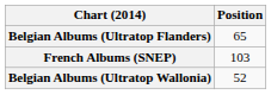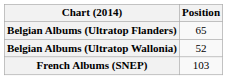 <table class="wikitable plainrowheaders sortable" style="text-align:center;">
 <tr>
 <th scope="col">Chart (2014)</th>
 <th scope="col">Position</th>
 </tr>
 <tr>
 <th scope="row">Belgian Albums (Ultratop Flanders)</th>
 <td>65</td>
 </tr>
 <tr>
+<th scope="row">Belgian Albums (Ultratop Wallonia)</th>
+<td>52</td>
+</tr>
+<tr>
 <th scope="row">French Albums (SNEP)</th>
 <td>103</td>
 </tr>
-<tr>
-<th scope="row">Belgian Albums (Ultratop Wallonia)</th>
-<td>52</td>
-</tr>
 </table>
